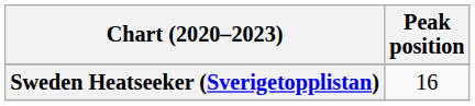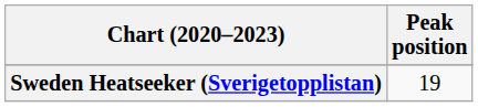 <table class="wikitable sortable plainrowheaders" style="text-align:center">
 <tr>
 <th scope="col">Chart (2020–2023)</th>
 <th scope="col">Peak<br>position</th>
 </tr>
 <tr>
 </tr>
 <tr>
 </tr>
 <tr>
 </tr>
 <tr>
 </tr>
 <tr>
 <th scope="row">Sweden Heatseeker (<a href='#'>Sverigetopplistan</a>)</th>
-<td>16</td>
+<td>19</td>
 </tr>
 <tr>
 </tr>
 </table>
